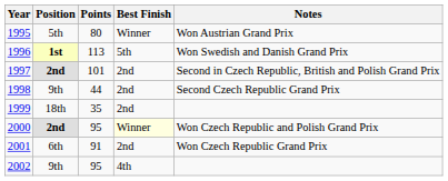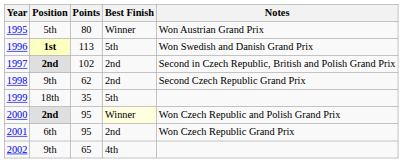 <table class="wikitable" style="font-size: 95%;">
 <tr>
 <th>Year</th>
 <th>Position</th>
 <th>Points</th>
 <th>Best Finish</th>
 <th>Notes</th>
 </tr>
 <tr>
 <td><a href='#'>1995</a></td>
 <td align="center">5th</td>
 <td align="center">80</td>
 <td>Winner</td>
 <td>Won Austrian Grand Prix</td>
 </tr>
 <tr>
 <td><a href='#'>1996</a></td>
 <td align="center" style="background:#FBFFBF;"><strong>1st</strong></td>
 <td align="center">113</td>
 <td>5th</td>
 <td>Won Swedish and Danish Grand Prix</td>
 </tr>
 <tr>
 <td><a href='#'>1997</a></td>
 <td align="center" style="background:#dfdfdf;"><strong>2nd</strong></td>
-<td align="center">101</td>
+<td align="center">102</td>
 <td>2nd</td>
 <td>Second in Czech Republic, British and Polish Grand Prix</td>
 </tr>
 <tr>
 <td><a href='#'>1998</a></td>
 <td align="center">9th</td>
-<td align="center">44</td>
+<td align="center">62</td>
 <td>2nd</td>
 <td>Second Czech Republic Grand Prix</td>
 </tr>
 <tr>
 <td><a href='#'>1999</a></td>
 <td align="center">18th</td>
 <td align="center">35</td>
-<td>2nd</td>
+<td>5th</td>
 <td></td>
 </tr>
 <tr>
 <td><a href='#'>2000</a></td>
 <td align="center" style="background:#dfdfdf;"><strong>2nd</strong></td>
 <td align="center">95</td>
 <td style="background: lightyellow;">Winner</td>
 <td>Won Czech Republic and Polish Grand Prix</td>
 </tr>
 <tr>
 <td><a href='#'>2001</a></td>
 <td align="center">6th</td>
-<td align="center">91</td>
+<td align="center">95</td>
 <td>2nd</td>
 <td>Won Czech Republic Grand Prix</td>
 </tr>
 <tr>
 <td><a href='#'>2002</a></td>
 <td align="center">9th</td>
-<td align="center">95</td>
+<td align="center">65</td>
 <td>4th</td>
 <td></td>
 </tr>
 </table>
